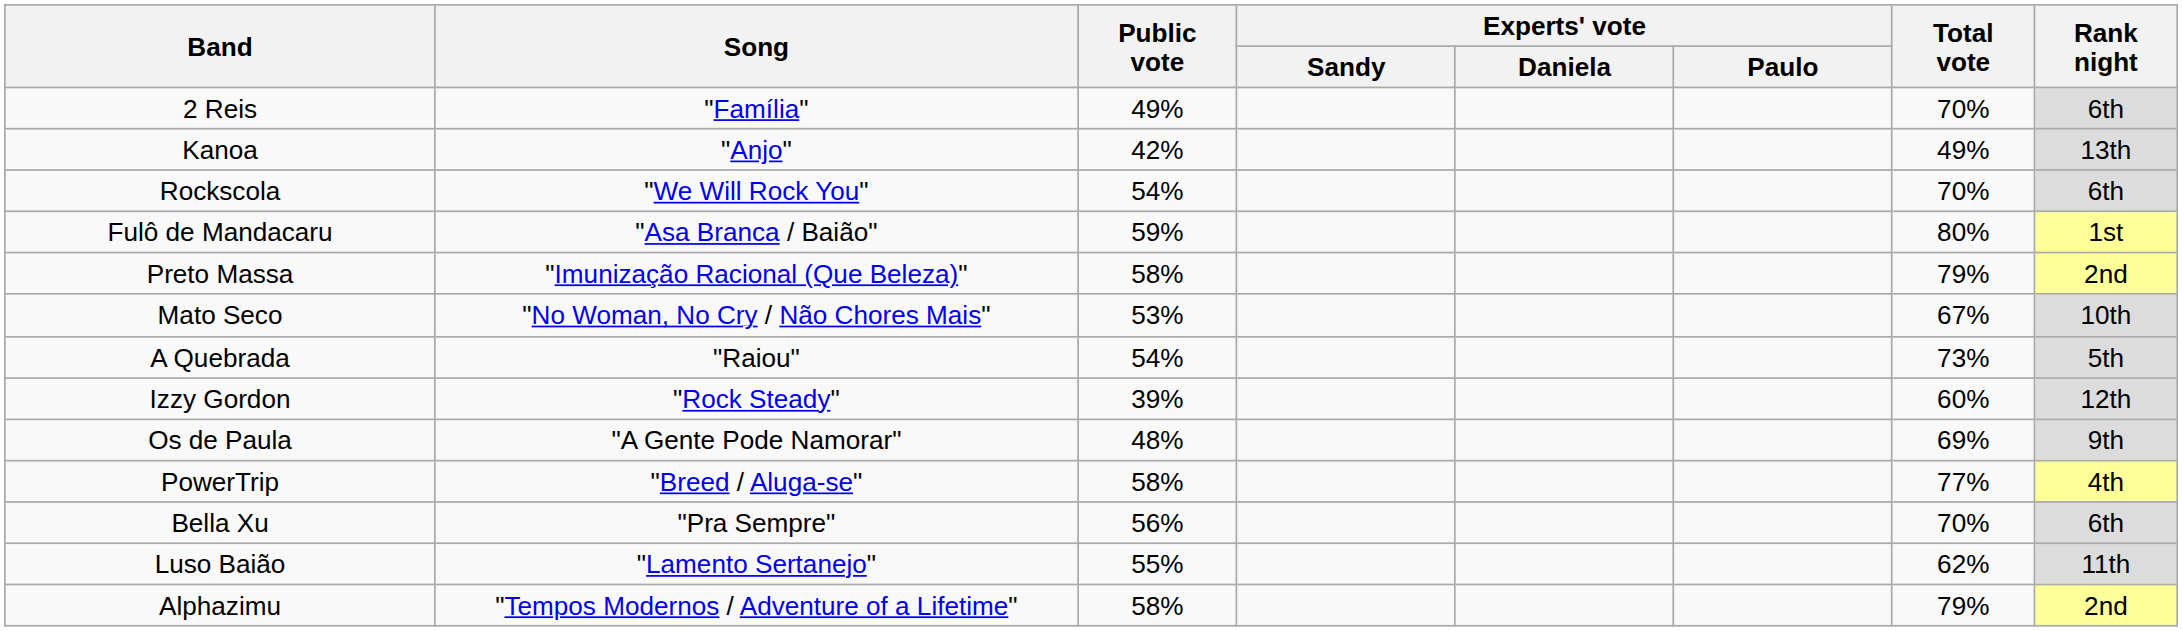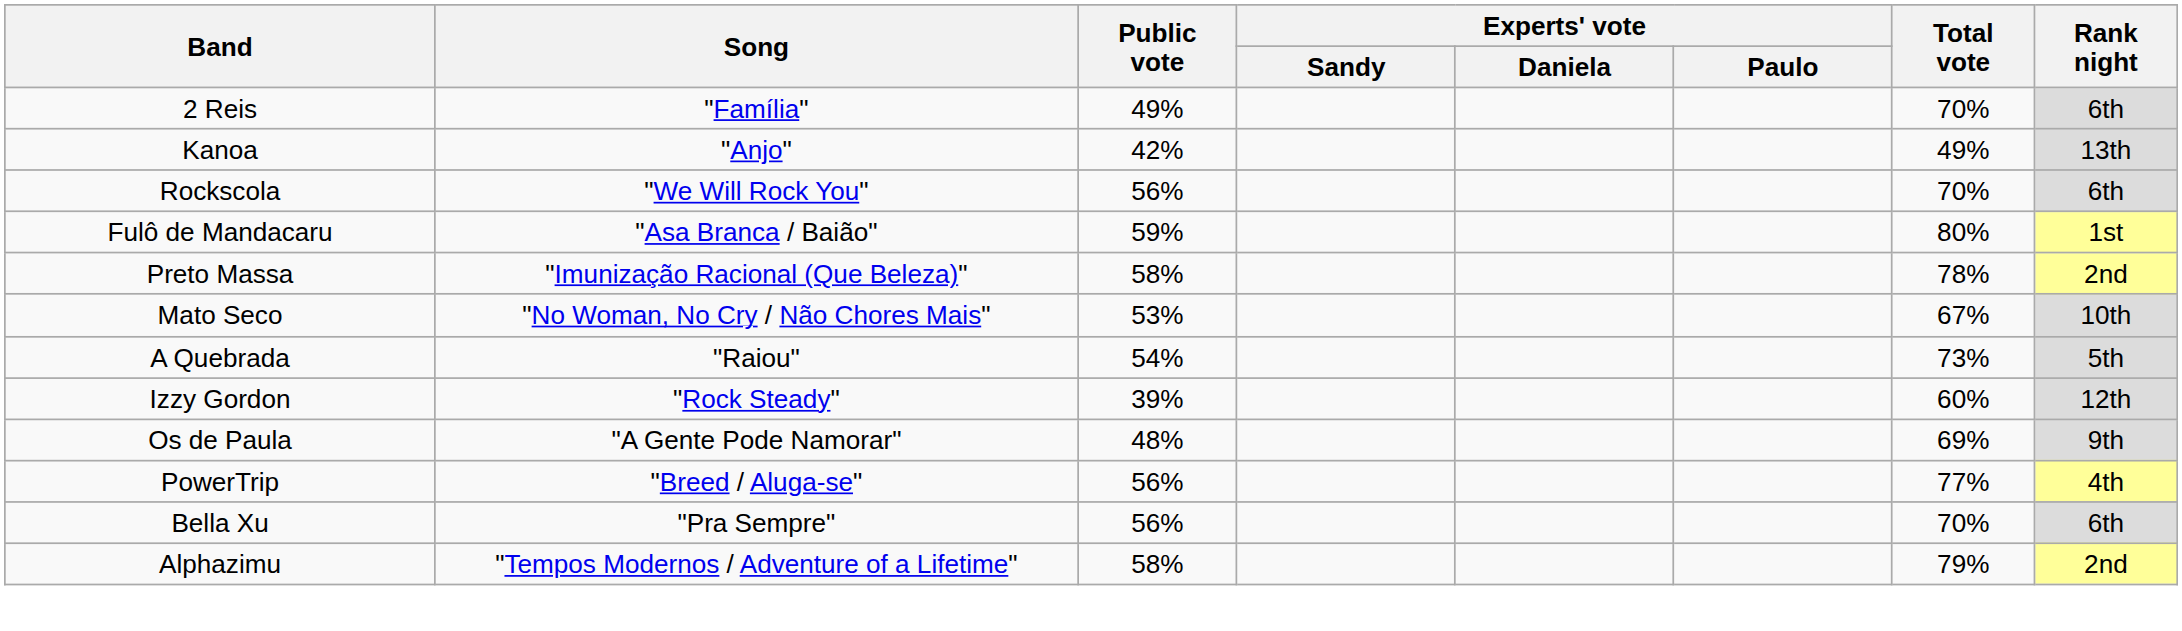 <table class="wikitable" style="font-size:95%; text-align:center" width="100%">
 <tr>
 <th width="135" rowspan=2>Band</th>
 <th width="205" rowspan=2>Song</th>
 <th width="040" rowspan=2>Public<br>vote</th>
 <th colspan=3>Experts' vote</th>
 <th width="040" rowspan=2>Total<br>vote</th>
 <th width="040" rowspan=2>Rank<br>night</th>
 </tr>
 <tr>
 <th width="065">Sandy</th>
 <th width="065">Daniela</th>
 <th width="065">Paulo</th>
 </tr>
 <tr>
 <td>2 Reis</td>
 <td>"<a href='#'>Família</a>"</td>
 <td>49%</td>
 <td></td>
 <td></td>
 <td></td>
 <td>70%</td>
 <td bgcolor="#DCDCDC">6th</td>
 </tr>
 <tr>
 <td>Kanoa</td>
 <td>"<a href='#'>Anjo</a>"</td>
 <td>42%</td>
 <td></td>
 <td></td>
 <td></td>
 <td>49%</td>
 <td bgcolor="#DCDCDC">13th</td>
 </tr>
 <tr>
 <td>Rockscola</td>
 <td>"<a href='#'>We Will Rock You</a>"</td>
-<td>54%</td>
+<td>56%</td>
 <td></td>
 <td></td>
 <td></td>
 <td>70%</td>
 <td bgcolor="#DCDCDC">6th</td>
 </tr>
 <tr>
 <td>Fulô de Mandacaru</td>
 <td>"<a href='#'>Asa Branca</a> / Baião"</td>
 <td>59%</td>
 <td></td>
 <td></td>
 <td></td>
 <td>80%</td>
 <td bgcolor="#FFFF99">1st</td>
 </tr>
 <tr>
 <td>Preto Massa</td>
 <td>"<a href='#'>Imunização Racional (Que Beleza)</a>"</td>
 <td>58%</td>
 <td></td>
 <td></td>
 <td></td>
-<td>79%</td>
+<td>78%</td>
 <td bgcolor="#FFFF99">2nd</td>
 </tr>
 <tr>
 <td>Mato Seco</td>
 <td>"<a href='#'>No Woman, No Cry</a> / <a href='#'>Não Chores Mais</a>"</td>
 <td>53%</td>
 <td></td>
 <td></td>
 <td></td>
 <td>67%</td>
 <td bgcolor="#DCDCDC">10th</td>
 </tr>
 <tr>
 <td>A Quebrada</td>
 <td>"Raiou"</td>
 <td>54%</td>
 <td></td>
 <td></td>
 <td></td>
 <td>73%</td>
 <td bgcolor="#DCDCDC">5th</td>
 </tr>
 <tr>
 <td>Izzy Gordon</td>
 <td>"<a href='#'>Rock Steady</a>"</td>
 <td>39%</td>
 <td></td>
 <td></td>
 <td></td>
 <td>60%</td>
 <td bgcolor="#DCDCDC">12th</td>
 </tr>
 <tr>
 <td>Os de Paula</td>
 <td>"A Gente Pode Namorar"</td>
 <td>48%</td>
 <td></td>
 <td></td>
 <td></td>
 <td>69%</td>
 <td bgcolor="#DCDCDC">9th</td>
 </tr>
 <tr>
 <td>PowerTrip</td>
 <td>"<a href='#'>Breed</a> / <a href='#'>Aluga-se</a>"</td>
-<td>58%</td>
+<td>56%</td>
 <td></td>
 <td></td>
 <td></td>
 <td>77%</td>
 <td bgcolor="#FFFF99">4th</td>
 </tr>
 <tr>
 <td>Bella Xu</td>
 <td>"Pra Sempre"</td>
 <td>56%</td>
 <td></td>
 <td></td>
 <td></td>
 <td>70%</td>
 <td bgcolor="#DCDCDC">6th</td>
 </tr>
 <tr>
-<td>Luso Baião</td>
-<td>"<a href='#'>Lamento Sertanejo</a>"</td>
-<td>55%</td>
-<td></td>
-<td></td>
-<td></td>
-<td>62%</td>
-<td bgcolor="#DCDCDC">11th</td>
-</tr>
-<tr>
 <td>Alphazimu</td>
 <td>"<a href='#'>Tempos Modernos</a> / <a href='#'>Adventure of a Lifetime</a>"</td>
 <td>58%</td>
 <td></td>
 <td></td>
 <td></td>
 <td>79%</td>
 <td bgcolor="#FFFF99">2nd</td>
 </tr>
 </table>
